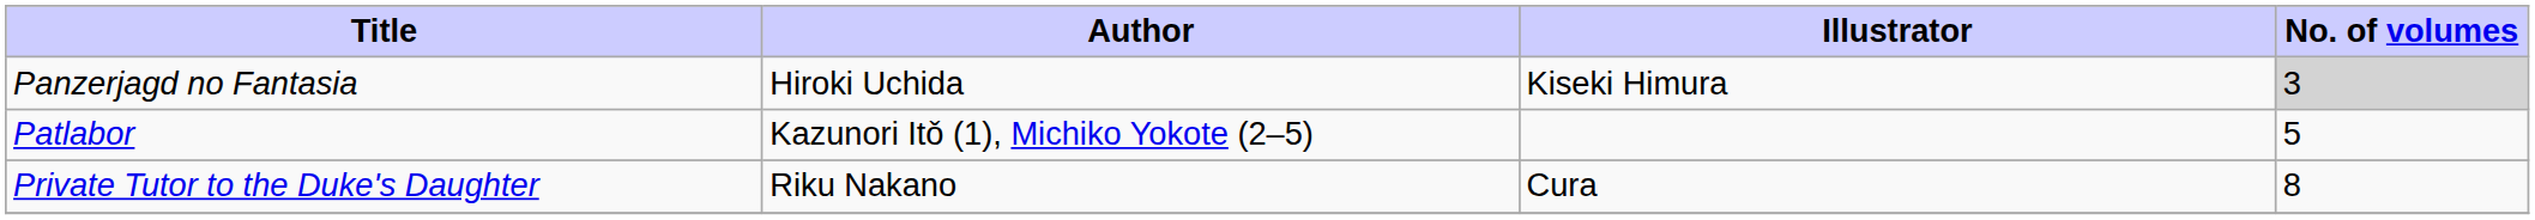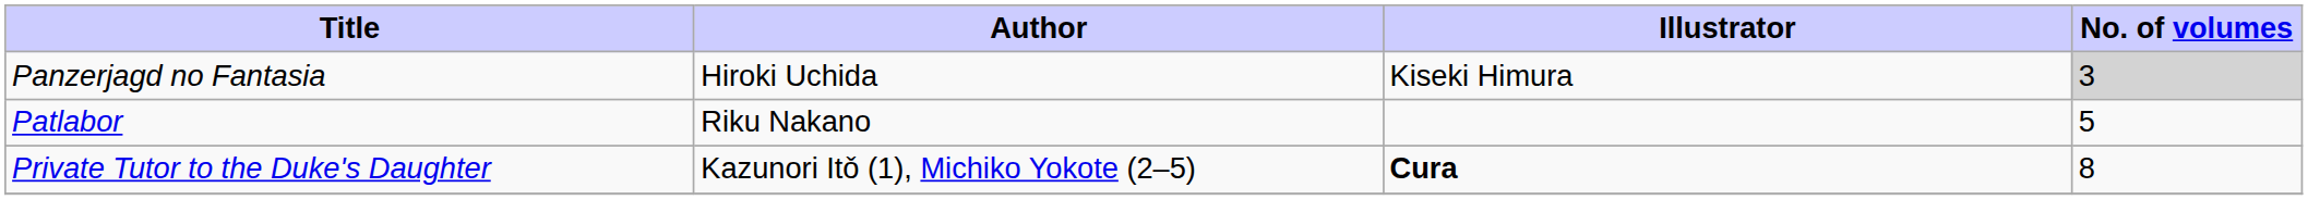 <table class="wikitable" style="width: 98%;">
 <tr>
 <th width=30% style="background:#ccf;">Title</th>
 <th width=30% style="background:#ccf;">Author</th>
 <th width=30% style="background:#ccf;">Illustrator</th>
 <th width=10% style="background:#ccf;">No. of <a href='#'>volumes</a></th>
 </tr>
 <tr>
 <td><em>Panzerjagd no Fantasia</em></td>
 <td>Hiroki Uchida</td>
 <td>Kiseki Himura</td>
 <td style="background: lightgrey;">3</td>
 </tr>
 <tr>
 <td><em><a href='#'>Patlabor</a></em></td>
-<td>Kazunori Itǒ (1), <a href='#'>Michiko Yokote</a> (2–5)</td>
+<td>Riku Nakano</td>
 <td></td>
 <td>5</td>
 </tr>
 <tr>
 <td><em><a href='#'>Private Tutor to the Duke's Daughter</a></em></td>
-<td>Riku Nakano</td>
-<td>Cura</td>
+<td>Kazunori Itǒ (1), <a href='#'>Michiko Yokote</a> (2–5)</td>
+<td><strong>Cura</strong></td>
 <td>8</td>
 </tr>
 <tr>
 </tr>
 </table>
